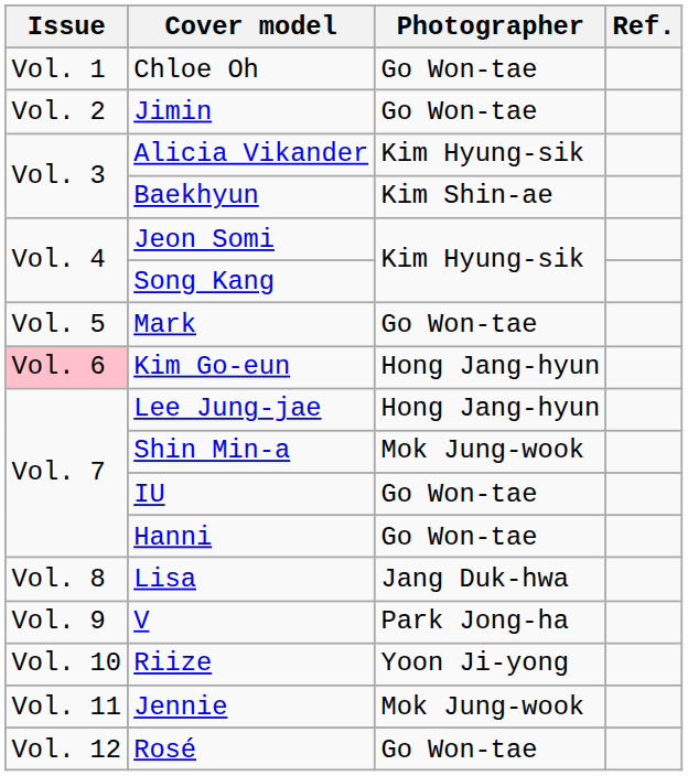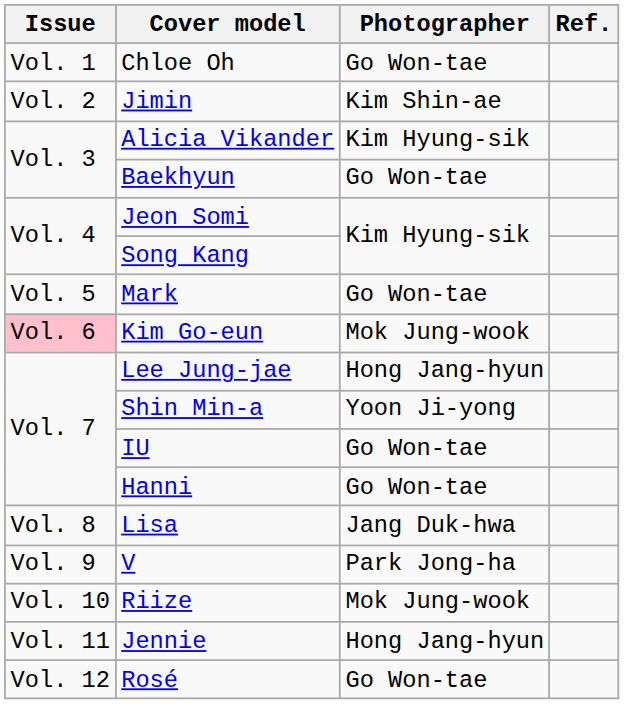 <table class="sortable wikitable">
 <tr>
 <th>Issue</th>
 <th>Cover model</th>
 <th>Photographer</th>
 <th>Ref.</th>
 </tr>
 <tr>
 <td>Vol. 1</td>
 <td>Chloe Oh</td>
 <td>Go Won-tae</td>
 <td></td>
 </tr>
 <tr>
 <td>Vol. 2</td>
 <td><a href='#'>Jimin</a></td>
-<td>Go Won-tae</td>
+<td>Kim Shin-ae</td>
 <td></td>
 </tr>
 <tr>
 <td rowspan=2>Vol. 3</td>
 <td><a href='#'>Alicia Vikander</a></td>
 <td>Kim Hyung-sik</td>
 <td></td>
 </tr>
 <tr>
 <td><a href='#'>Baekhyun</a></td>
-<td>Kim Shin-ae</td>
+<td>Go Won-tae</td>
 <td></td>
 </tr>
 <tr>
 <td rowspan="2">Vol. 4</td>
 <td><a href='#'>Jeon Somi</a></td>
 <td rowspan="2">Kim Hyung-sik</td>
 <td></td>
 </tr>
 <tr>
 <td><a href='#'>Song Kang</a></td>
 <td></td>
 </tr>
 <tr>
 <td>Vol. 5</td>
 <td><a href='#'>Mark</a></td>
 <td>Go Won-tae</td>
 <td></td>
 </tr>
 <tr>
 <td style="background: pink;">Vol. 6</td>
 <td><a href='#'>Kim Go-eun</a></td>
-<td>Hong Jang-hyun</td>
+<td>Mok Jung-wook</td>
 <td></td>
 </tr>
 <tr>
 <td rowspan="4">Vol. 7</td>
 <td><a href='#'>Lee Jung-jae</a></td>
 <td>Hong Jang-hyun</td>
 <td></td>
 </tr>
 <tr>
 <td><a href='#'>Shin Min-a</a></td>
-<td>Mok Jung-wook</td>
+<td>Yoon Ji-yong</td>
 <td></td>
 </tr>
 <tr>
 <td><a href='#'>IU</a></td>
 <td>Go Won-tae</td>
 <td></td>
 </tr>
 <tr>
 <td><a href='#'>Hanni</a></td>
 <td>Go Won-tae</td>
 <td></td>
 </tr>
 <tr>
 <td>Vol. 8</td>
 <td><a href='#'>Lisa</a></td>
 <td>Jang Duk-hwa</td>
 <td></td>
 </tr>
 <tr>
 <td>Vol. 9</td>
 <td><a href='#'>V</a></td>
 <td>Park Jong-ha</td>
 <td></td>
 </tr>
 <tr>
 <td>Vol. 10</td>
 <td><a href='#'>Riize</a></td>
-<td>Yoon Ji-yong</td>
+<td>Mok Jung-wook</td>
 <td></td>
 </tr>
 <tr>
 <td>Vol. 11</td>
 <td><a href='#'>Jennie</a></td>
-<td>Mok Jung-wook</td>
+<td>Hong Jang-hyun</td>
 <td></td>
 </tr>
 <tr>
 <td>Vol. 12</td>
 <td><a href='#'>Rosé</a></td>
 <td>Go Won-tae</td>
 <td></td>
 </tr>
 </table>
